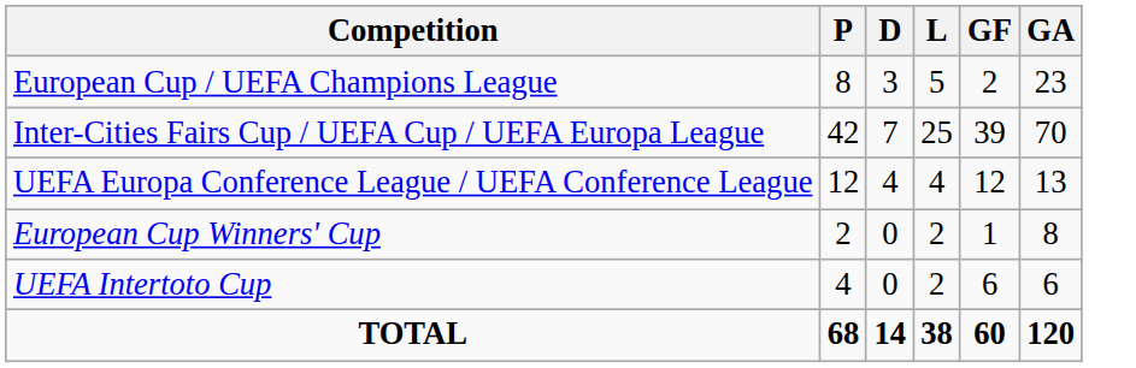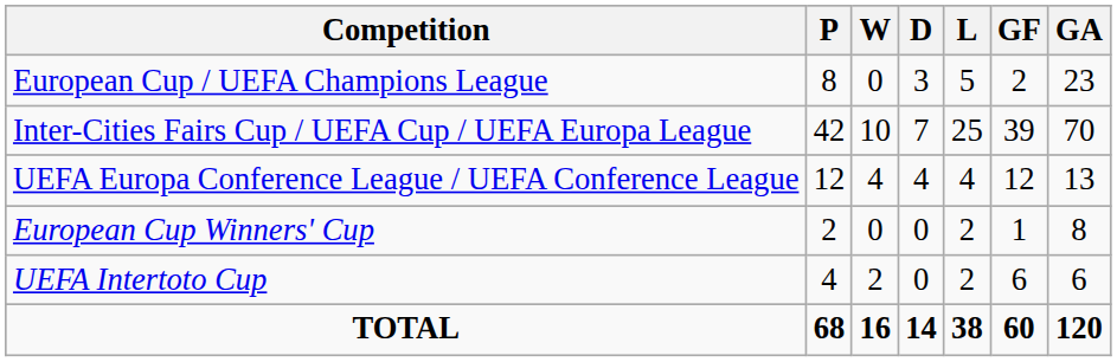 <table class="wikitable" style="text-align:center;">
 <tr>
 <th>Competition</th>
 <th>P</th>
+<th>W</th>
 <th>D</th>
 <th>L</th>
 <th>GF</th>
 <th>GA</th>
 </tr>
 <tr>
 <td style="text-align:left;"><a href='#'>European Cup / UEFA Champions League</a></td>
 <td>8</td>
+<td>0</td>
 <td>3</td>
 <td>5</td>
 <td>2</td>
 <td>23</td>
 </tr>
 <tr>
 <td style="text-align:left;"><a href='#'>Inter-Cities Fairs Cup / UEFA Cup / UEFA Europa League</a></td>
 <td>42</td>
+<td>10</td>
 <td>7</td>
 <td>25</td>
 <td>39</td>
 <td>70</td>
 </tr>
 <tr>
 <td style="text-align:left;"><a href='#'>UEFA Europa Conference League / UEFA Conference League</a></td>
 <td>12</td>
 <td>4</td>
 <td>4</td>
+<td>4</td>
 <td>12</td>
 <td>13</td>
 </tr>
 <tr>
 <td style="text-align:left;"><em><a href='#'>European Cup Winners' Cup</a></em></td>
 <td>2</td>
+<td>0</td>
 <td>0</td>
 <td>2</td>
 <td>1</td>
 <td>8</td>
 </tr>
 <tr>
 <td style="text-align:left;"><em><a href='#'>UEFA Intertoto Cup</a></em></td>
 <td>4</td>
+<td>2</td>
 <td>0</td>
 <td>2</td>
 <td>6</td>
 <td>6</td>
 </tr>
 <tr>
 <td><strong>TOTAL</strong></td>
 <td><strong>68</strong></td>
+<td><strong>16</strong></td>
 <td><strong>14</strong></td>
 <td><strong>38</strong></td>
 <td><strong>60</strong></td>
 <td><strong>120</strong></td>
 </tr>
 </table>
